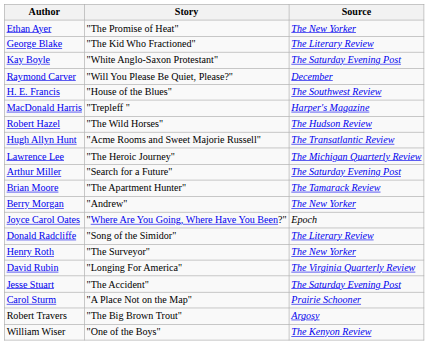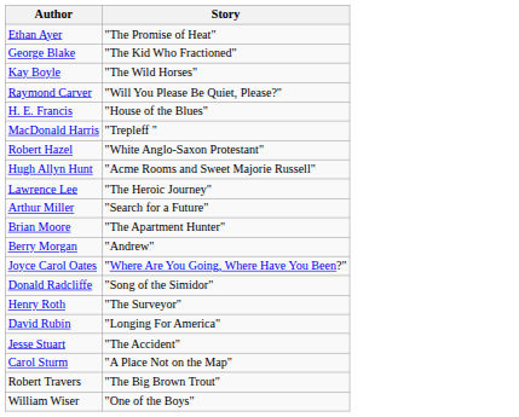 <table class="wikitable">
 <tr>
 <th>Author</th>
 <th>Story</th>
-<th>Source</th>
 </tr>
 <tr>
 <td><a href='#'>Ethan Ayer</a></td>
 <td>"The Promise of Heat"</td>
-<td><em><a href='#'>The New Yorker</a></em></td>
 </tr>
 <tr>
 <td><a href='#'>George Blake</a></td>
 <td>"The Kid Who Fractioned"</td>
-<td><em><a href='#'>The Literary Review</a></em></td>
 </tr>
 <tr>
 <td><a href='#'>Kay Boyle</a></td>
-<td>"White Anglo-Saxon Protestant"</td>
-<td><em><a href='#'>The Saturday Evening Post</a></em></td>
+<td>"The Wild Horses"</td>
 </tr>
 <tr>
 <td><a href='#'>Raymond Carver</a></td>
 <td>"Will You Please Be Quiet, Please?"</td>
-<td><a href='#'><em>December</em></a></td>
 </tr>
 <tr>
 <td><a href='#'>H. E. Francis</a></td>
 <td>"House of the Blues"</td>
-<td><em><a href='#'>The Southwest Review</a></em></td>
 </tr>
 <tr>
 <td><a href='#'>MacDonald Harris</a></td>
 <td>"Trepleff "</td>
-<td><em><a href='#'>Harper's Magazine</a></em></td>
 </tr>
 <tr>
 <td><a href='#'>Robert Hazel</a></td>
-<td>"The Wild Horses"</td>
-<td><em><a href='#'>The Hudson Review</a></em></td>
+<td>"White Anglo-Saxon Protestant"</td>
 </tr>
 <tr>
 <td><a href='#'>Hugh Allyn Hunt</a></td>
 <td>"Acme Rooms and Sweet Majorie Russell"</td>
-<td><em><a href='#'>The Transatlantic Review</a></em></td>
 </tr>
 <tr>
 <td><a href='#'>Lawrence Lee</a></td>
 <td>"The Heroic Journey"</td>
-<td><em><a href='#'>The Michigan Quarterly Review</a></em></td>
 </tr>
 <tr>
 <td><a href='#'>Arthur Miller</a></td>
 <td>"Search for a Future"</td>
-<td><em><a href='#'>The Saturday Evening Post</a></em></td>
 </tr>
 <tr>
 <td><a href='#'>Brian Moore</a></td>
 <td>"The Apartment Hunter"</td>
-<td><em><a href='#'>The Tamarack Review</a></em></td>
 </tr>
 <tr>
 <td><a href='#'>Berry Morgan</a></td>
 <td>"Andrew"</td>
-<td><em><a href='#'>The New Yorker</a></em></td>
 </tr>
 <tr>
 <td><a href='#'>Joyce Carol Oates</a></td>
 <td>"<a href='#'>Where Are You Going, Where Have You Been</a>?"</td>
-<td><em>Epoch</em></td>
 </tr>
 <tr>
 <td><a href='#'>Donald Radcliffe</a></td>
 <td>"Song of the Simidor"</td>
-<td><em><a href='#'>The Literary Review</a></em></td>
 </tr>
 <tr>
 <td><a href='#'>Henry Roth</a></td>
 <td>"The Surveyor"</td>
-<td><em><a href='#'>The New Yorker</a></em></td>
 </tr>
 <tr>
 <td><a href='#'>David Rubin</a></td>
 <td>"Longing For America"</td>
-<td><em><a href='#'>The Virginia Quarterly Review</a></em></td>
 </tr>
 <tr>
 <td><a href='#'>Jesse Stuart</a></td>
 <td>"The Accident"</td>
-<td><em><a href='#'>The Saturday Evening Post</a></em></td>
 </tr>
 <tr>
 <td><a href='#'>Carol Sturm</a></td>
 <td>"A Place Not on the Map"</td>
-<td><em><a href='#'>Prairie Schooner</a></em></td>
 </tr>
 <tr>
 <td>Robert Travers</td>
 <td>"The Big Brown Trout"</td>
-<td><a href='#'><em>Argosy</em></a></td>
 </tr>
 <tr>
 <td>William Wiser</td>
 <td>"One of the Boys"</td>
-<td><em><a href='#'>The Kenyon Review</a></em></td>
 </tr>
 </table>
